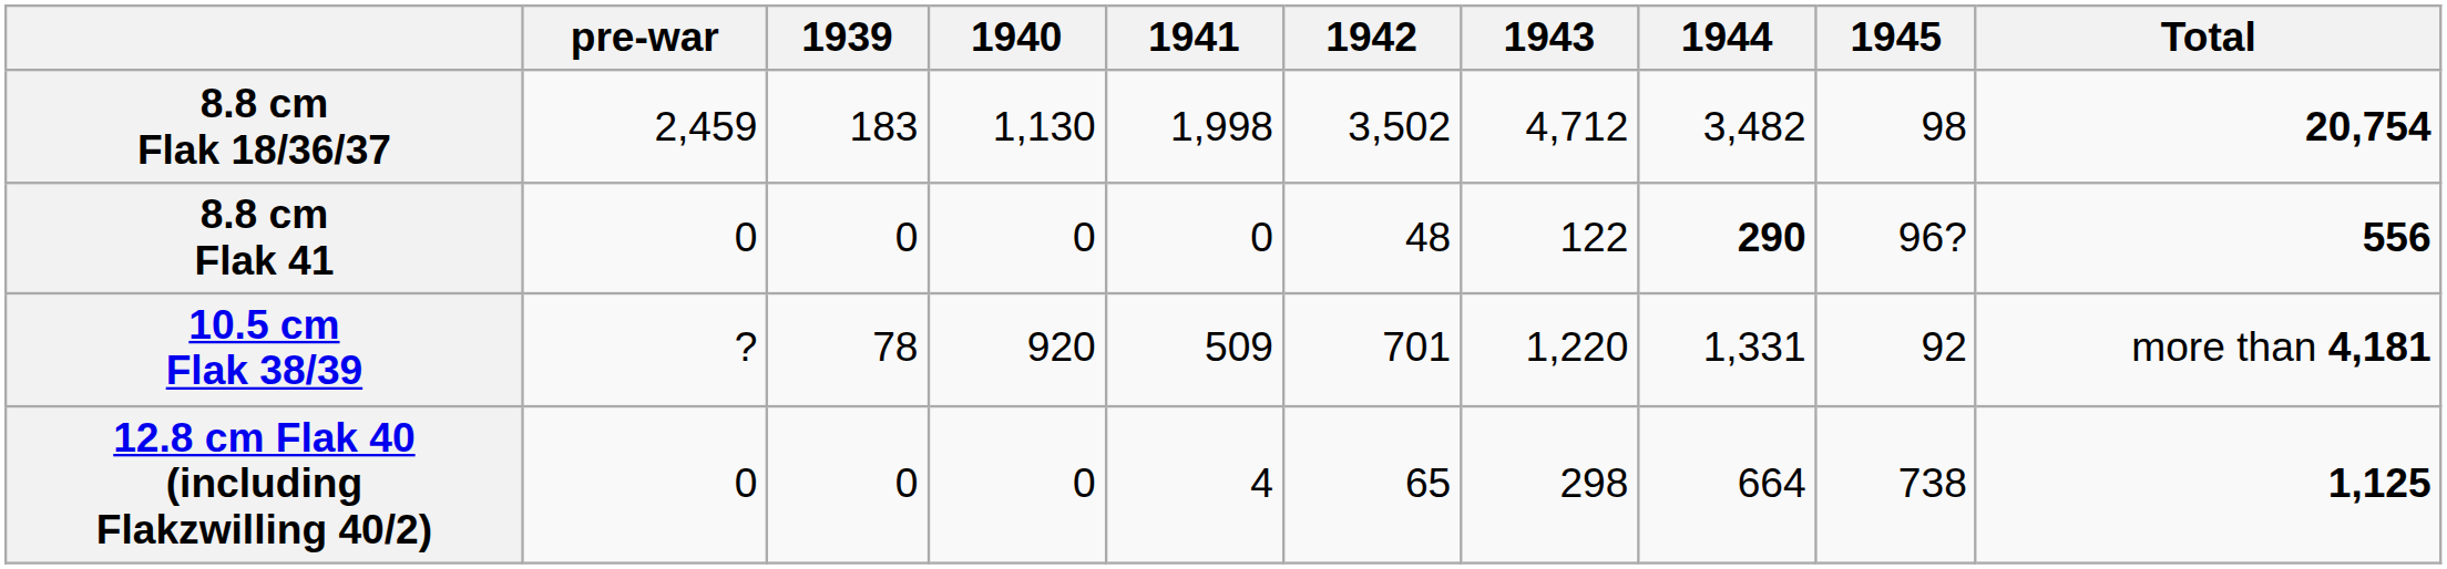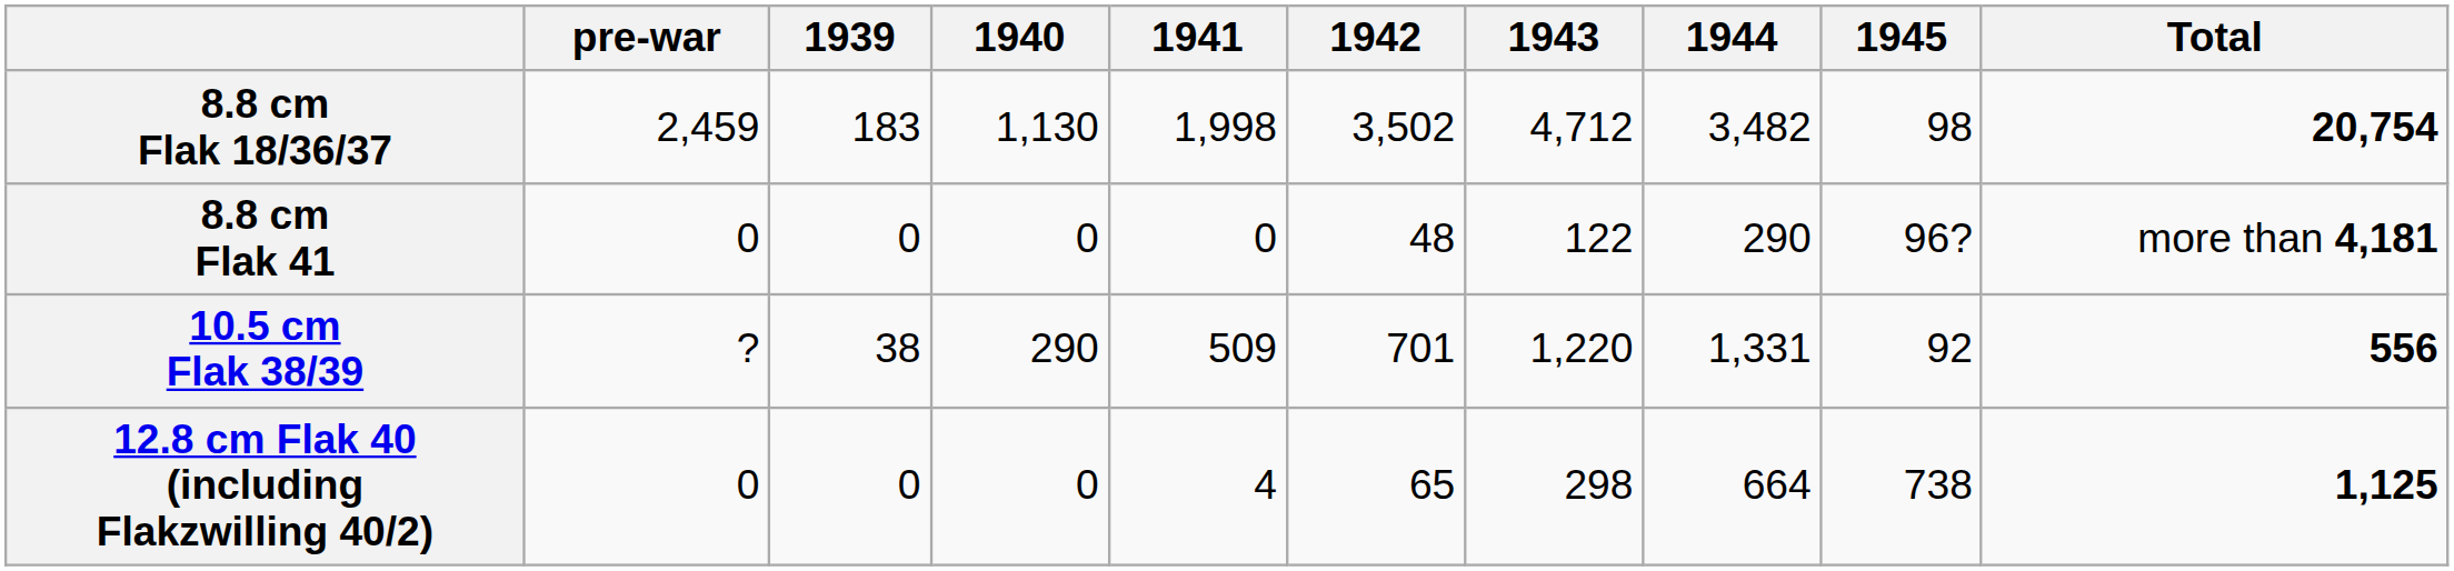 <table class="wikitable" width=75% style="text-align:right;">
 <tr>
 <th></th>
 <th>pre-war</th>
 <th>1939</th>
 <th>1940</th>
 <th>1941</th>
 <th>1942</th>
 <th>1943</th>
 <th>1944</th>
 <th>1945</th>
 <th>Total</th>
 </tr>
 <tr>
 <th>8.8 cm<br>Flak 18/36/37<br></th>
 <td>2,459</td>
 <td>183</td>
 <td>1,130</td>
 <td>1,998</td>
 <td>3,502</td>
 <td>4,712</td>
 <td>3,482</td>
 <td>98</td>
 <td><strong>20,754</strong></td>
 </tr>
 <tr>
 <th>8.8 cm<br>Flak 41</th>
 <td>0</td>
 <td>0</td>
 <td>0</td>
 <td>0</td>
 <td>48</td>
 <td>122</td>
-<td><strong>290</strong></td>
+<td>290</td>
 <td>96?</td>
-<td><strong>556</strong></td>
+<td>more than <strong>4,181</strong></td>
 </tr>
 <tr>
 <th><a href='#'>10.5 cm<br>Flak 38/39</a></th>
 <td>?</td>
-<td>78</td>
-<td>920</td>
+<td>38</td>
+<td>290</td>
 <td>509</td>
 <td>701</td>
 <td>1,220</td>
 <td>1,331</td>
 <td>92</td>
-<td>more than <strong>4,181</strong></td>
+<td><strong>556</strong></td>
 </tr>
 <tr>
 <th><a href='#'>12.8 cm Flak 40</a><br>(including<br>Flakzwilling 40/2)<br></th>
 <td>0</td>
 <td>0</td>
 <td>0</td>
 <td>4</td>
 <td>65</td>
 <td>298</td>
 <td>664</td>
 <td>738</td>
 <td><strong>1,125</strong></td>
 </tr>
 </table>
